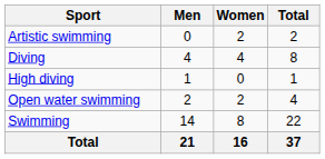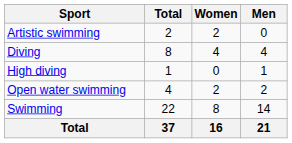 <table class="wikitable sortable" style="text-align:center;">
 <tr>
 <th width=180>Sport</th>
+<th width=55>Total</th>
+<th width=55>Women</th>
 <th width=55>Men</th>
-<th width=55>Women</th>
-<th width=55>Total</th>
 </tr>
 <tr>
 <td align=left><a href='#'>Artistic swimming</a></td>
-<td>0</td>
 <td>2</td>
 <td>2</td>
+<td>0</td>
 </tr>
 <tr>
 <td align=left><a href='#'>Diving</a></td>
+<td>8</td>
 <td>4</td>
 <td>4</td>
-<td>8</td>
 </tr>
 <tr>
 <td align=left><a href='#'>High diving</a></td>
 <td>1</td>
 <td>0</td>
 <td>1</td>
 </tr>
 <tr>
 <td align=left><a href='#'>Open water swimming</a></td>
+<td>4</td>
 <td>2</td>
 <td>2</td>
-<td>4</td>
 </tr>
 <tr>
 <td align=left><a href='#'>Swimming</a></td>
+<td>22</td>
+<td>8</td>
 <td>14</td>
-<td>8</td>
-<td>22</td>
 </tr>
 <tr>
 <th>Total</th>
+<th>37</th>
+<th>16</th>
 <th>21</th>
-<th>16</th>
-<th>37</th>
 </tr>
 </table>
